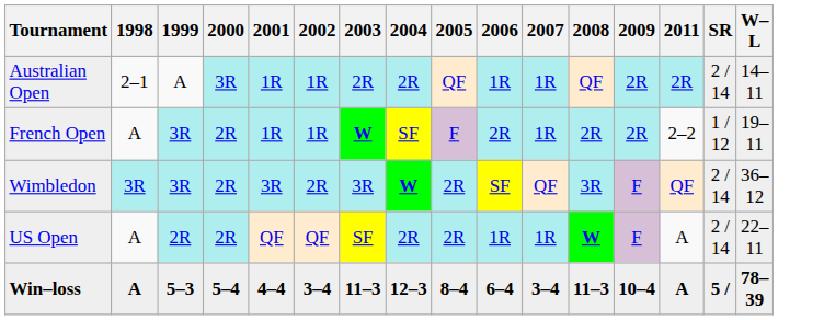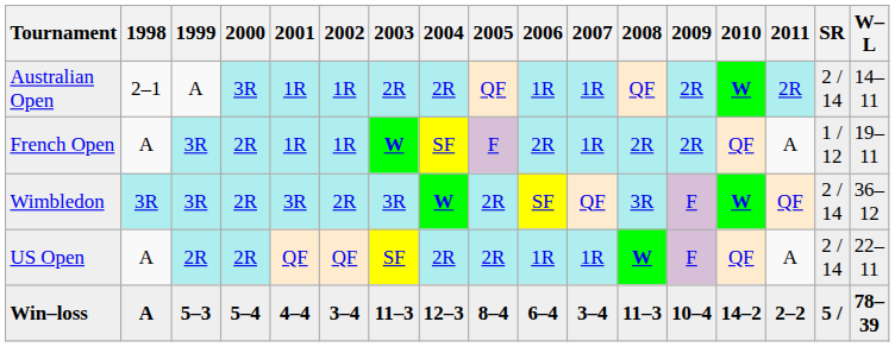 <table class=wikitable style=text-align:center;font-size:97%>
 <tr>
 <th>Tournament</th>
 <th>1998</th>
 <th>1999</th>
 <th>2000</th>
 <th>2001</th>
 <th>2002</th>
 <th>2003</th>
 <th>2004</th>
 <th>2005</th>
 <th>2006</th>
 <th>2007</th>
 <th>2008</th>
 <th>2009</th>
+<th>2010</th>
 <th>2011</th>
 <th>SR</th>
 <th>W–L</th>
 </tr>
 <tr>
 <td style="background:#EFEFEF;" align=left><a href='#'>Australian Open</a></td>
 <td>2–1</td>
 <td>A</td>
 <td style="background:#afeeee;"><a href='#'>3R</a></td>
 <td style="background:#afeeee;"><a href='#'>1R</a></td>
 <td style="background:#afeeee;"><a href='#'>1R</a></td>
 <td style="background:#afeeee;"><a href='#'>2R</a></td>
 <td style="background:#afeeee;"><a href='#'>2R</a></td>
 <td style="background:#ffebcd;"><a href='#'>QF</a></td>
 <td style="background:#afeeee;"><a href='#'>1R</a></td>
 <td style="background:#afeeee;"><a href='#'>1R</a></td>
 <td style="background:#ffebcd;"><a href='#'>QF</a></td>
 <td style="background:#afeeee;"><a href='#'>2R</a></td>
+<td style="background:#00ff00;"><a href='#'><strong>W</strong></a></td>
 <td style="background:#afeeee;"><a href='#'>2R</a></td>
 <td bgcolor=efefef>2 / 14</td>
 <td bgcolor=efefef>14–11</td>
 </tr>
 <tr>
 <td style="background:#EFEFEF;" align=left><a href='#'>French Open</a></td>
 <td>A</td>
 <td style="background:#afeeee;"><a href='#'>3R</a></td>
 <td style="background:#afeeee;"><a href='#'>2R</a></td>
 <td style="background:#afeeee;"><a href='#'>1R</a></td>
 <td style="background:#afeeee;"><a href='#'>1R</a></td>
 <td style="background:#00ff00;"><a href='#'><strong>W</strong></a></td>
 <td style="background:yellow;"><a href='#'>SF</a></td>
 <td style="background:#D8BFD8;"><a href='#'>F</a></td>
 <td style="background:#afeeee;"><a href='#'>2R</a></td>
 <td style="background:#afeeee;"><a href='#'>1R</a></td>
 <td style="background:#afeeee;"><a href='#'>2R</a></td>
 <td style="background:#afeeee;"><a href='#'>2R</a></td>
-<td>2–2</td>
+<td style="background:#ffebcd;"><a href='#'>QF</a></td>
+<td>A</td>
 <td bgcolor=efefef>1 / 12</td>
 <td bgcolor=efefef>19–11</td>
 </tr>
 <tr>
 <td style="background:#EFEFEF;" align=left><a href='#'>Wimbledon</a></td>
 <td style="background:#afeeee;"><a href='#'>3R</a></td>
 <td style="background:#afeeee;"><a href='#'>3R</a></td>
 <td style="background:#afeeee;"><a href='#'>2R</a></td>
 <td style="background:#afeeee;"><a href='#'>3R</a></td>
 <td style="background:#afeeee;"><a href='#'>2R</a></td>
 <td style="background:#afeeee;"><a href='#'>3R</a></td>
 <td style="background:#00ff00;"><a href='#'><strong>W</strong></a></td>
 <td style="background:#afeeee;"><a href='#'>2R</a></td>
 <td style="background:yellow;"><a href='#'>SF</a></td>
 <td style="background:#ffebcd;"><a href='#'>QF</a></td>
 <td style="background:#afeeee;"><a href='#'>3R</a></td>
 <td style="background:#D8BFD8;"><a href='#'>F</a></td>
+<td style="background:#00ff00;"><a href='#'><strong>W</strong></a></td>
 <td style="background:#ffebcd;"><a href='#'>QF</a></td>
 <td bgcolor=efefef>2 / 14</td>
 <td bgcolor=efefef>36–12</td>
 </tr>
 <tr>
 <td style="background:#EFEFEF;" align=left><a href='#'>US Open</a></td>
 <td>A</td>
 <td style="background:#afeeee;"><a href='#'>2R</a></td>
 <td style="background:#afeeee;"><a href='#'>2R</a></td>
 <td style="background:#ffebcd;"><a href='#'>QF</a></td>
 <td style="background:#ffebcd;"><a href='#'>QF</a></td>
 <td style="background:yellow;"><a href='#'>SF</a></td>
 <td style="background:#afeeee;"><a href='#'>2R</a></td>
 <td style="background:#afeeee;"><a href='#'>2R</a></td>
 <td style="background:#afeeee;"><a href='#'>1R</a></td>
 <td style="background:#afeeee;"><a href='#'>1R</a></td>
 <td style="background:#00ff00;"><a href='#'><strong>W</strong></a></td>
 <td style="background:#D8BFD8;"><a href='#'>F</a></td>
+<td style="background:#ffebcd;"><a href='#'>QF</a></td>
 <td>A</td>
 <td bgcolor=efefef>2 / 14</td>
 <td bgcolor=efefef>22–11</td>
 </tr>
 <tr style=background:#efefef;font-weight:bold>
 <td style="background:#EFEFEF;" align=left>Win–loss</td>
 <td>A</td>
 <td>5–3</td>
 <td>5–4</td>
 <td>4–4</td>
 <td>3–4</td>
 <td>11–3</td>
 <td>12–3</td>
 <td>8–4</td>
 <td>6–4</td>
 <td>3–4</td>
 <td>11–3</td>
 <td>10–4</td>
-<td>A</td>
+<td>14–2</td>
+<td>2–2</td>
 <td>5 /</td>
 <td>78–39</td>
 </tr>
 </table>
